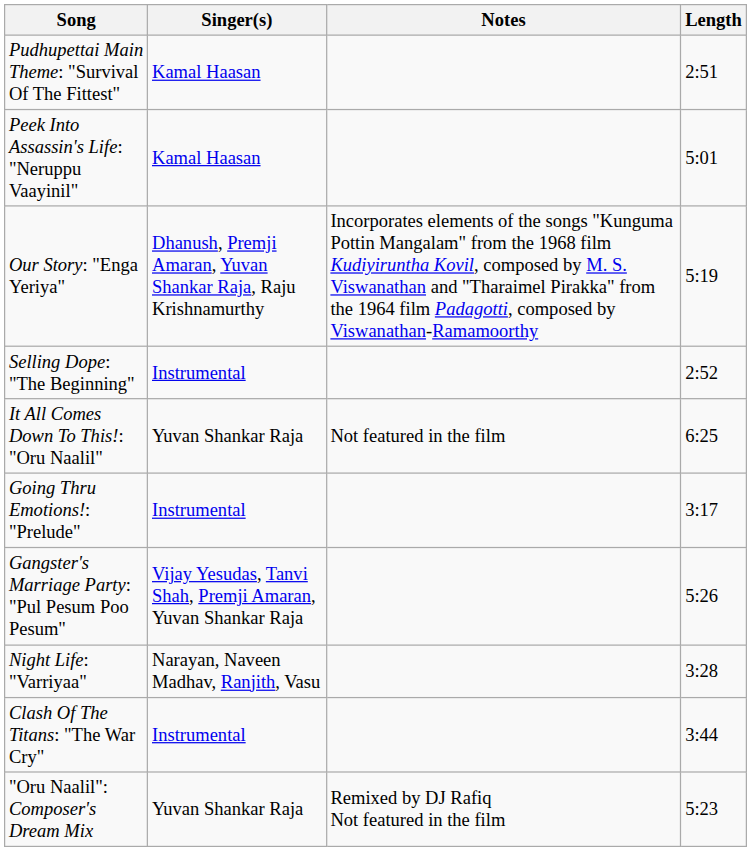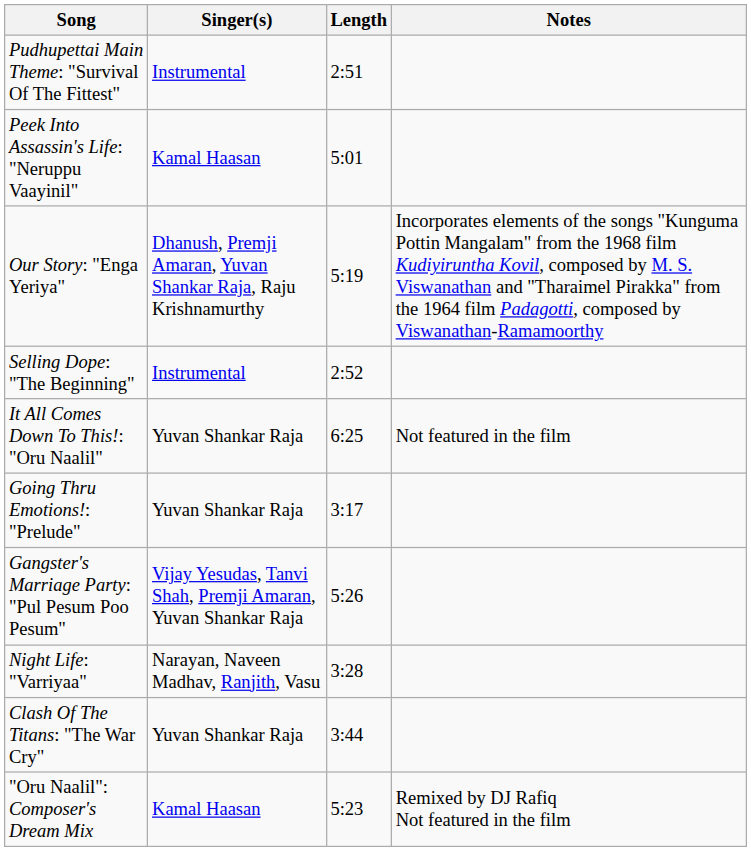 <table class="wikitable" style="font-size:95%;">
 <tr>
 <th>Song</th>
 <th>Singer(s)</th>
+<th>Length</th>
 <th>Notes</th>
-<th>Length</th>
 </tr>
 <tr>
 <td><em>Pudhupettai Main Theme</em>: "Survival Of The Fittest"</td>
-<td><a href='#'>Kamal Haasan</a></td>
+<td><a href='#'>Instrumental</a></td>
+<td>2:51</td>
 <td></td>
-<td>2:51</td>
 </tr>
 <tr>
 <td><em>Peek Into Assassin's Life</em>: "Neruppu Vaayinil"</td>
 <td><a href='#'>Kamal Haasan</a></td>
+<td>5:01</td>
 <td></td>
-<td>5:01</td>
 </tr>
 <tr>
 <td><em>Our Story</em>: "Enga Yeriya"</td>
 <td><a href='#'>Dhanush</a>, <a href='#'>Premji Amaran</a>, <a href='#'>Yuvan Shankar Raja</a>, Raju Krishnamurthy</td>
+<td>5:19</td>
 <td>Incorporates elements of the songs "Kunguma Pottin Mangalam" from the 1968 film <em><a href='#'>Kudiyiruntha Kovil</a></em>, composed by <a href='#'>M. S. Viswanathan</a> and "Tharaimel Pirakka" from the 1964 film <em><a href='#'>Padagotti</a></em>, composed by <a href='#'>Viswanathan</a>-<a href='#'>Ramamoorthy</a></td>
-<td>5:19</td>
 </tr>
 <tr>
 <td><em>Selling Dope</em>: "The Beginning"</td>
 <td><a href='#'>Instrumental</a></td>
+<td>2:52</td>
 <td></td>
-<td>2:52</td>
 </tr>
 <tr>
 <td><em>It All Comes Down To This!</em>: "Oru Naalil"</td>
 <td>Yuvan Shankar Raja</td>
+<td>6:25</td>
 <td>Not featured in the film</td>
-<td>6:25</td>
 </tr>
 <tr>
 <td><em>Going Thru Emotions!</em>: "Prelude"</td>
-<td><a href='#'>Instrumental</a></td>
+<td>Yuvan Shankar Raja</td>
+<td>3:17</td>
 <td></td>
-<td>3:17</td>
 </tr>
 <tr>
 <td><em>Gangster's Marriage Party</em>: "Pul Pesum Poo Pesum"</td>
 <td><a href='#'>Vijay Yesudas</a>, <a href='#'>Tanvi Shah</a>, <a href='#'>Premji Amaran</a>, Yuvan Shankar Raja</td>
+<td>5:26</td>
 <td></td>
-<td>5:26</td>
 </tr>
 <tr>
 <td><em>Night Life</em>: "Varriyaa"</td>
 <td>Narayan, Naveen Madhav, <a href='#'>Ranjith</a>, Vasu</td>
+<td>3:28</td>
 <td></td>
-<td>3:28</td>
 </tr>
 <tr>
 <td><em>Clash Of The Titans</em>: "The War Cry"</td>
-<td><a href='#'>Instrumental</a></td>
+<td>Yuvan Shankar Raja</td>
+<td>3:44</td>
 <td></td>
-<td>3:44</td>
 </tr>
 <tr>
 <td>"Oru Naalil": <em>Composer's Dream Mix</em></td>
-<td>Yuvan Shankar Raja</td>
+<td><a href='#'>Kamal Haasan</a></td>
+<td>5:23</td>
 <td>Remixed by DJ Rafiq<br>Not featured in the film</td>
-<td>5:23</td>
 </tr>
 </table>
